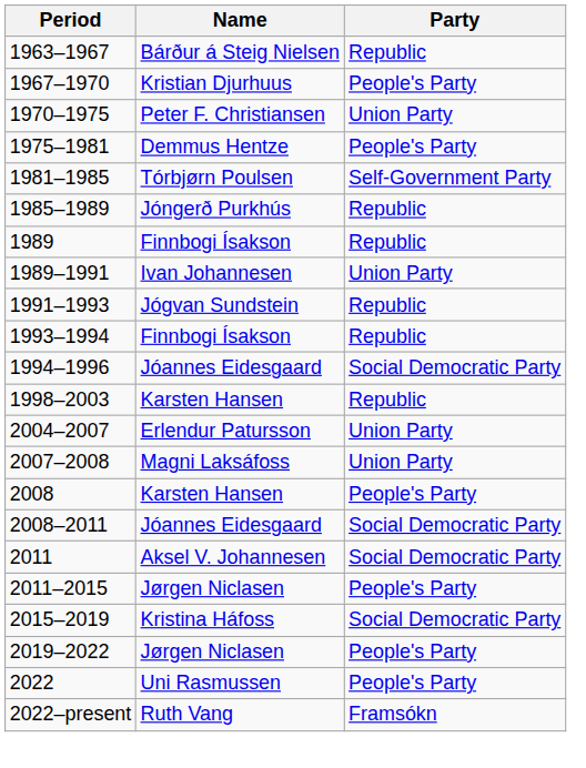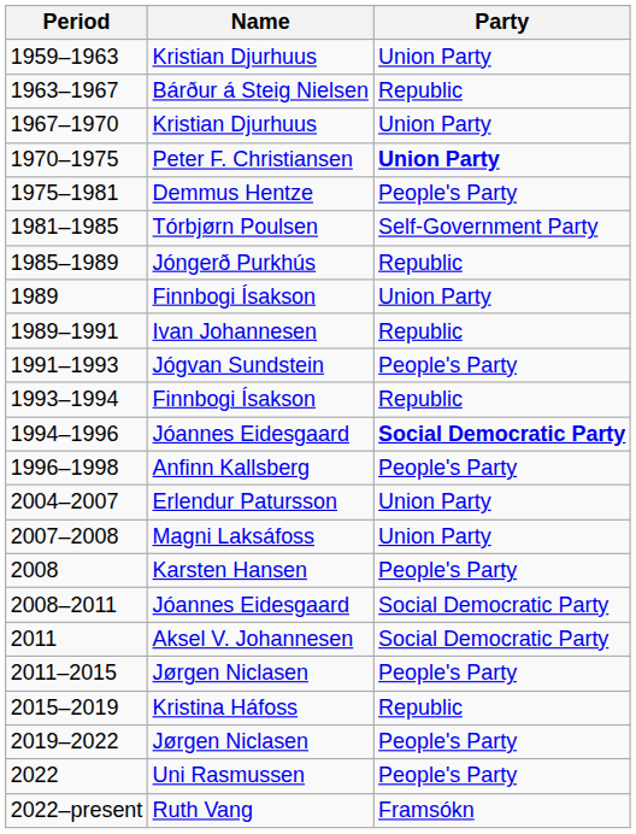 <table class="wikitable sortable">
 <tr>
 <th>Period</th>
 <th>Name</th>
 <th>Party</th>
+</tr>
+<tr>
+<td>1959–1963</td>
+<td><a href='#'>Kristian Djurhuus</a></td>
+<td><a href='#'>Union Party</a></td>
 </tr>
 <tr>
 <td>1963–1967</td>
 <td><a href='#'>Bárður á Steig Nielsen</a></td>
 <td><a href='#'>Republic</a></td>
 </tr>
 <tr>
 <td>1967–1970</td>
 <td><a href='#'>Kristian Djurhuus</a></td>
-<td><a href='#'>People's Party</a></td>
+<td><a href='#'>Union Party</a></td>
 </tr>
 <tr>
 <td>1970–1975</td>
 <td><a href='#'>Peter F. Christiansen</a></td>
-<td><a href='#'>Union Party</a></td>
+<td><strong><a href='#'>Union Party</a></strong></td>
 </tr>
 <tr>
 <td>1975–1981</td>
 <td><a href='#'>Demmus Hentze</a></td>
 <td><a href='#'>People's Party</a></td>
 </tr>
 <tr>
 <td>1981–1985</td>
 <td><a href='#'>Tórbjørn Poulsen</a></td>
 <td><a href='#'>Self-Government Party</a></td>
 </tr>
 <tr>
 <td>1985–1989</td>
 <td><a href='#'>Jóngerð Purkhús</a></td>
 <td><a href='#'>Republic</a></td>
 </tr>
 <tr>
 <td>1989</td>
 <td><a href='#'>Finnbogi Ísakson</a></td>
-<td><a href='#'>Republic</a></td>
+<td><a href='#'>Union Party</a></td>
 </tr>
 <tr>
 <td>1989–1991</td>
 <td><a href='#'>Ivan Johannesen</a></td>
-<td><a href='#'>Union Party</a></td>
+<td><a href='#'>Republic</a></td>
 </tr>
 <tr>
 <td>1991–1993</td>
 <td><a href='#'>Jógvan Sundstein</a></td>
-<td><a href='#'>Republic</a></td>
+<td><a href='#'>People's Party</a></td>
 </tr>
 <tr>
 <td>1993–1994</td>
 <td><a href='#'>Finnbogi Ísakson</a></td>
 <td><a href='#'>Republic</a></td>
 </tr>
 <tr>
 <td>1994–1996</td>
 <td><a href='#'>Jóannes Eidesgaard</a></td>
-<td><a href='#'>Social Democratic Party</a></td>
+<td><strong><a href='#'>Social Democratic Party</a></strong></td>
 </tr>
 <tr>
-<td>1998–2003</td>
-<td><a href='#'>Karsten Hansen</a></td>
-<td><a href='#'>Republic</a></td>
+<td>1996–1998</td>
+<td><a href='#'>Anfinn Kallsberg</a></td>
+<td><a href='#'>People's Party</a></td>
 </tr>
 <tr>
 <td>2004–2007</td>
 <td><a href='#'>Erlendur Patursson</a></td>
 <td><a href='#'>Union Party</a></td>
 </tr>
 <tr>
 <td>2007–2008</td>
 <td><a href='#'>Magni Laksáfoss</a></td>
 <td><a href='#'>Union Party</a></td>
 </tr>
 <tr>
 <td>2008</td>
 <td><a href='#'>Karsten Hansen</a></td>
 <td><a href='#'>People's Party</a></td>
 </tr>
 <tr>
 <td>2008–2011</td>
 <td><a href='#'>Jóannes Eidesgaard</a></td>
 <td><a href='#'>Social Democratic Party</a></td>
 </tr>
 <tr>
 <td>2011</td>
 <td><a href='#'>Aksel V. Johannesen</a></td>
 <td><a href='#'>Social Democratic Party</a></td>
 </tr>
 <tr>
 <td>2011–2015</td>
 <td><a href='#'>Jørgen Niclasen</a></td>
 <td><a href='#'>People's Party</a></td>
 </tr>
 <tr>
 <td>2015–2019</td>
 <td><a href='#'>Kristina Háfoss</a></td>
-<td><a href='#'>Social Democratic Party</a></td>
+<td><a href='#'>Republic</a></td>
 </tr>
 <tr>
 <td>2019–2022</td>
 <td><a href='#'>Jørgen Niclasen</a></td>
 <td><a href='#'>People's Party</a></td>
 </tr>
 <tr>
 <td>2022</td>
 <td><a href='#'>Uni Rasmussen</a></td>
 <td><a href='#'>People's Party</a></td>
 </tr>
 <tr>
 <td>2022–present</td>
 <td><a href='#'>Ruth Vang</a></td>
 <td><a href='#'>Framsókn</a></td>
 </tr>
 </table>
